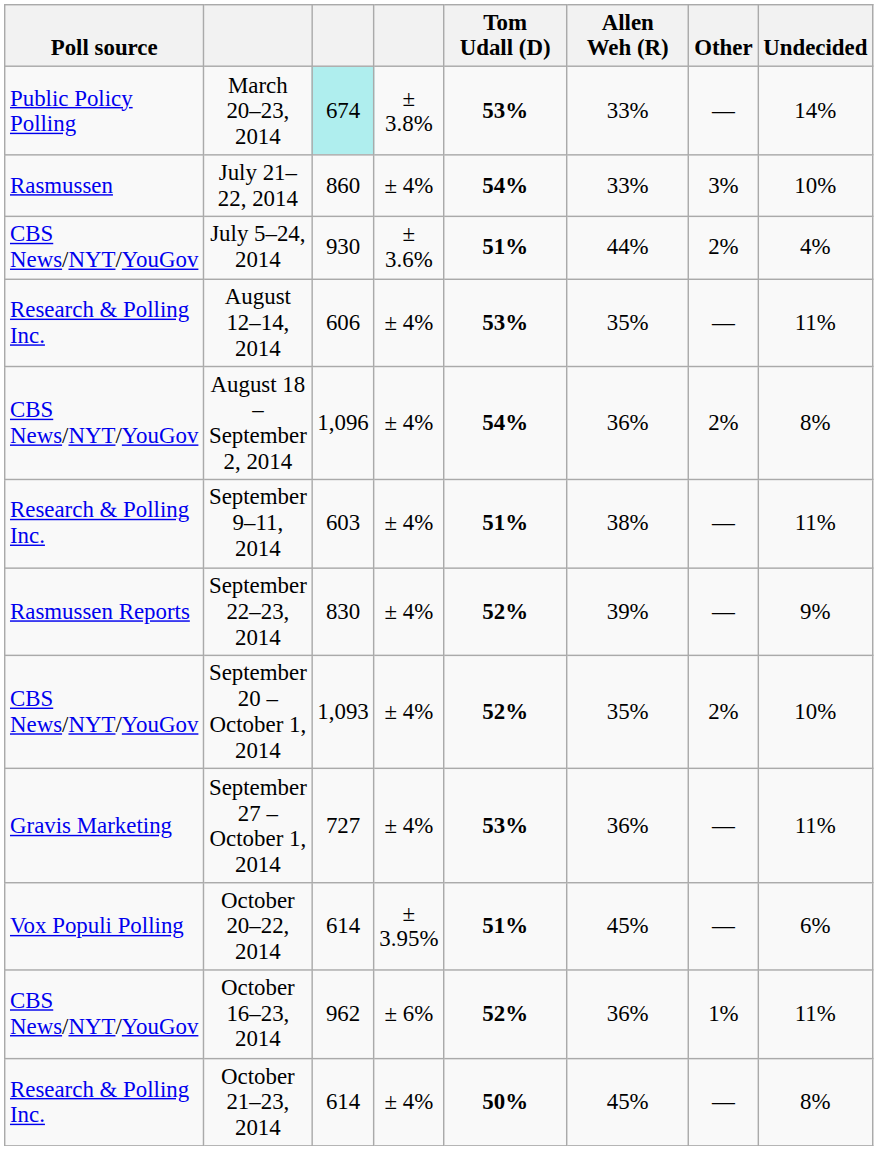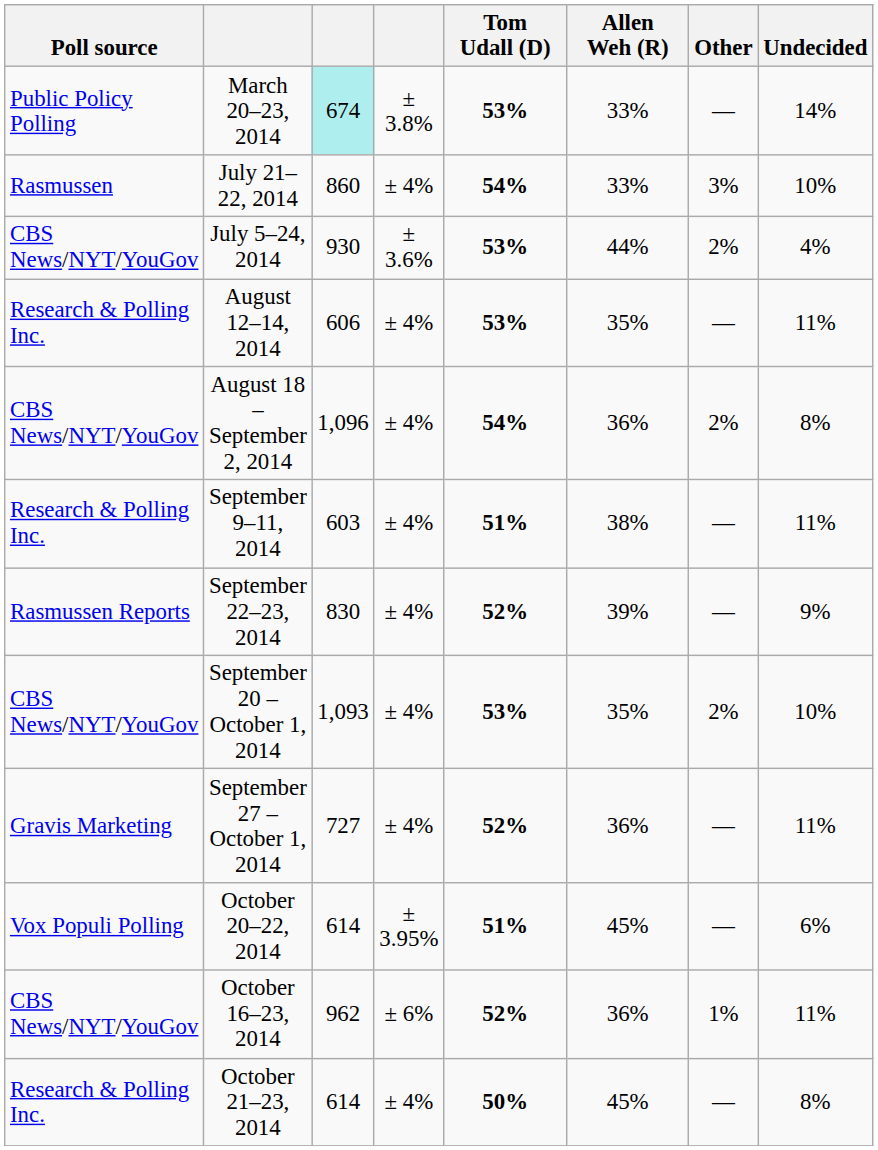 <table class="wikitable" style="text-align:center">
 <tr valign= bottom>
 <th>Poll source</th>
 <th></th>
 <th></th>
 <th></th>
 <th style="width:100px;">Tom<br>Udall (D)</th>
 <th style="width:100px;">Allen<br>Weh (R)</th>
 <th>Other</th>
 <th>Undecided</th>
 </tr>
 <tr>
 <td align=left><a href='#'>Public Policy Polling</a></td>
 <td>March 20–23, 2014</td>
 <td style="background: paleturquoise;">674</td>
 <td>± 3.8%</td>
 <td><strong>53%</strong></td>
 <td>33%</td>
 <td>—</td>
 <td>14%</td>
 </tr>
 <tr>
 <td align=left><a href='#'>Rasmussen</a></td>
 <td>July 21–22, 2014</td>
 <td>860</td>
 <td>± 4%</td>
 <td><strong>54%</strong></td>
 <td>33%</td>
 <td>3%</td>
 <td>10%</td>
 </tr>
 <tr>
 <td align=left><a href='#'>CBS News</a>/<a href='#'>NYT</a>/<a href='#'>YouGov</a></td>
 <td>July 5–24, 2014</td>
 <td>930</td>
 <td>± 3.6%</td>
-<td><strong>51%</strong></td>
+<td><strong>53%</strong></td>
 <td>44%</td>
 <td>2%</td>
 <td>4%</td>
 </tr>
 <tr>
 <td align=left><a href='#'>Research & Polling Inc.</a></td>
 <td>August 12–14, 2014</td>
 <td>606</td>
 <td>± 4%</td>
 <td><strong>53%</strong></td>
 <td>35%</td>
 <td>—</td>
 <td>11%</td>
 </tr>
 <tr>
 <td align=left><a href='#'>CBS News</a>/<a href='#'>NYT</a>/<a href='#'>YouGov</a></td>
 <td>August 18 – September 2, 2014</td>
 <td>1,096</td>
 <td>± 4%</td>
 <td><strong>54%</strong></td>
 <td>36%</td>
 <td>2%</td>
 <td>8%</td>
 </tr>
 <tr>
 <td align=left><a href='#'>Research & Polling Inc.</a></td>
 <td>September 9–11, 2014</td>
 <td>603</td>
 <td>± 4%</td>
 <td><strong>51%</strong></td>
 <td>38%</td>
 <td>—</td>
 <td>11%</td>
 </tr>
 <tr>
 <td align=left><a href='#'>Rasmussen Reports</a></td>
 <td>September 22–23, 2014</td>
 <td>830</td>
 <td>± 4%</td>
 <td><strong>52%</strong></td>
 <td>39%</td>
 <td>—</td>
 <td>9%</td>
 </tr>
 <tr>
 <td align=left><a href='#'>CBS News</a>/<a href='#'>NYT</a>/<a href='#'>YouGov</a></td>
 <td>September 20 – October 1, 2014</td>
 <td>1,093</td>
 <td>± 4%</td>
-<td><strong>52%</strong></td>
+<td><strong>53%</strong></td>
 <td>35%</td>
 <td>2%</td>
 <td>10%</td>
 </tr>
 <tr>
 <td align=left><a href='#'>Gravis Marketing</a></td>
 <td>September 27 – October 1, 2014</td>
 <td>727</td>
 <td>± 4%</td>
-<td><strong>53%</strong></td>
+<td><strong>52%</strong></td>
 <td>36%</td>
 <td>—</td>
 <td>11%</td>
 </tr>
 <tr>
 <td align=left><a href='#'>Vox Populi Polling</a></td>
 <td>October 20–22, 2014</td>
 <td>614</td>
 <td>± 3.95%</td>
 <td><strong>51%</strong></td>
 <td>45%</td>
 <td>—</td>
 <td>6%</td>
 </tr>
 <tr>
 <td align=left><a href='#'>CBS News</a>/<a href='#'>NYT</a>/<a href='#'>YouGov</a></td>
 <td>October 16–23, 2014</td>
 <td>962</td>
 <td>± 6%</td>
 <td><strong>52%</strong></td>
 <td>36%</td>
 <td>1%</td>
 <td>11%</td>
 </tr>
 <tr>
 <td align=left><a href='#'>Research & Polling Inc.</a></td>
 <td>October 21–23, 2014</td>
 <td>614</td>
 <td>± 4%</td>
 <td><strong>50%</strong></td>
 <td>45%</td>
 <td>—</td>
 <td>8%</td>
 </tr>
 </table>
